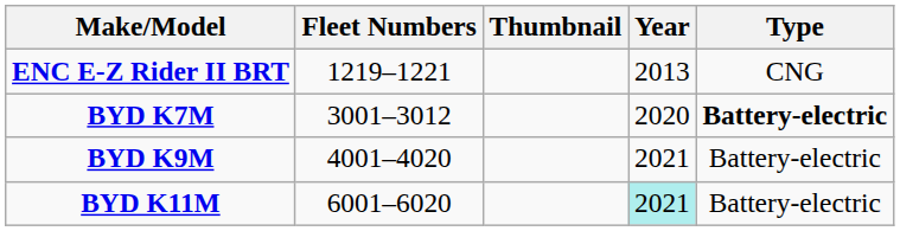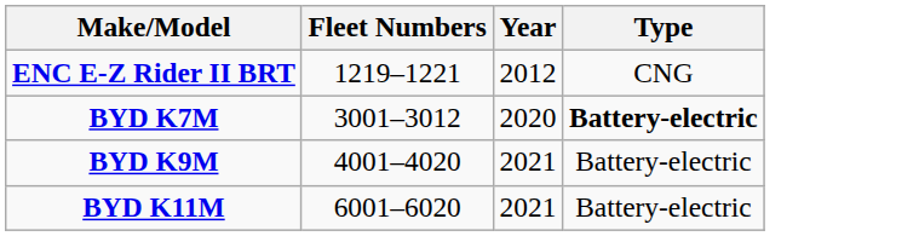 <table class="wikitable sortable mw-collapsible" style="font-size:100%;text-align:center;">
 <tr>
 <th>Make/Model</th>
 <th>Fleet Numbers</th>
-<th class="unsortable"><strong>Thumbnail</strong></th>
 <th>Year</th>
 <th>Type</th>
 </tr>
 <tr>
 <td><a href='#'><strong>ENC E-Z Rider II BRT</strong></a></td>
 <td>1219–1221</td>
-<td></td>
-<td>2013</td>
+<td>2012</td>
 <td>CNG</td>
 </tr>
 <tr>
 <td><a href='#'><strong>BYD K7M</strong></a></td>
 <td>3001–3012</td>
-<td></td>
 <td>2020</td>
 <td><strong>Battery-electric</strong></td>
 </tr>
 <tr>
 <td><a href='#'><strong>BYD K9M</strong></a></td>
 <td>4001–4020</td>
-<td></td>
 <td>2021</td>
 <td>Battery-electric</td>
 </tr>
 <tr>
 <td><a href='#'><strong>BYD K11M</strong></a></td>
 <td>6001–6020</td>
-<td></td>
-<td style="background: paleturquoise;">2021</td>
+<td>2021</td>
 <td>Battery-electric</td>
 </tr>
 </table>
